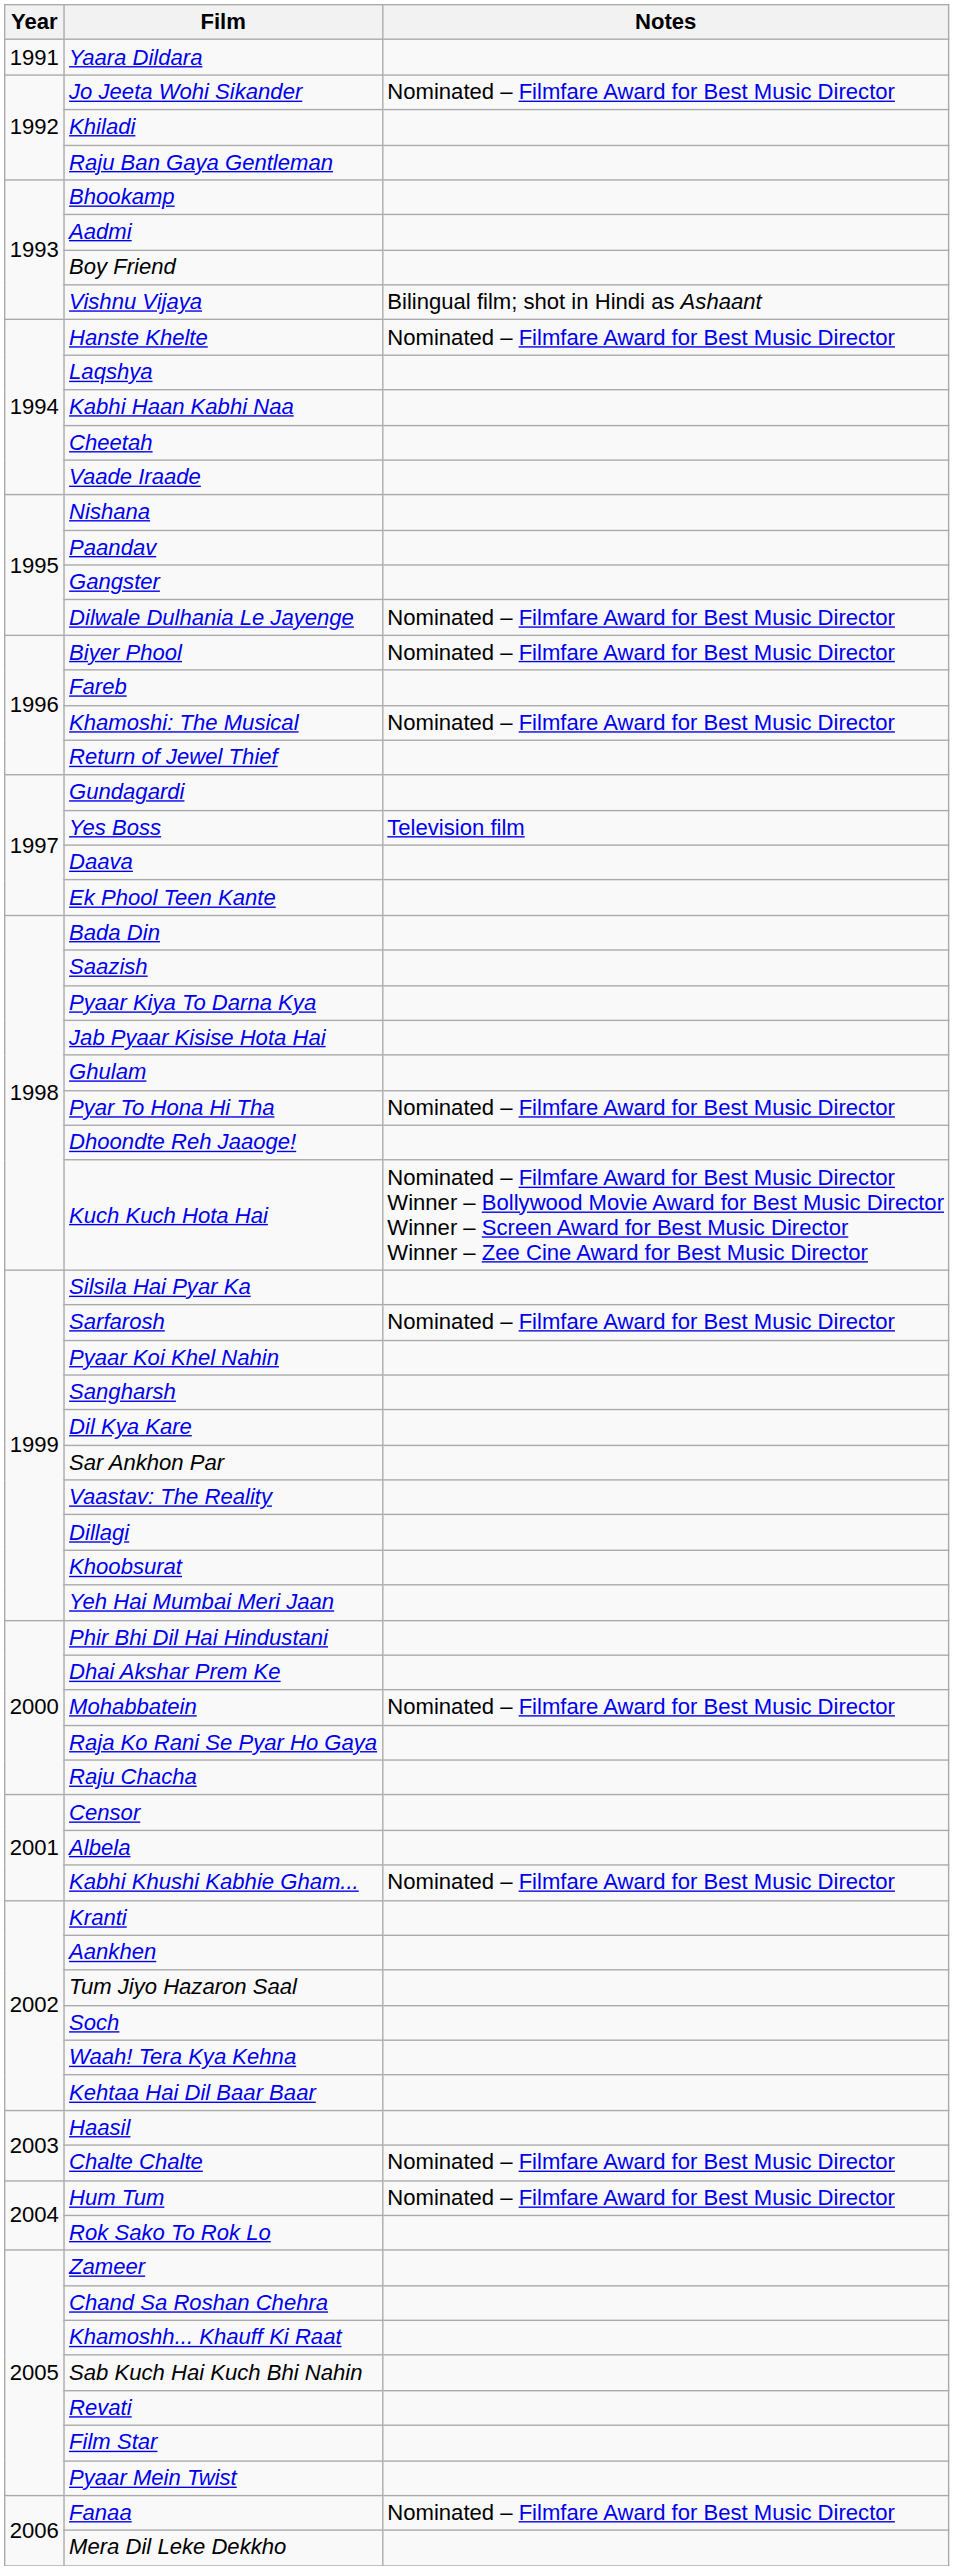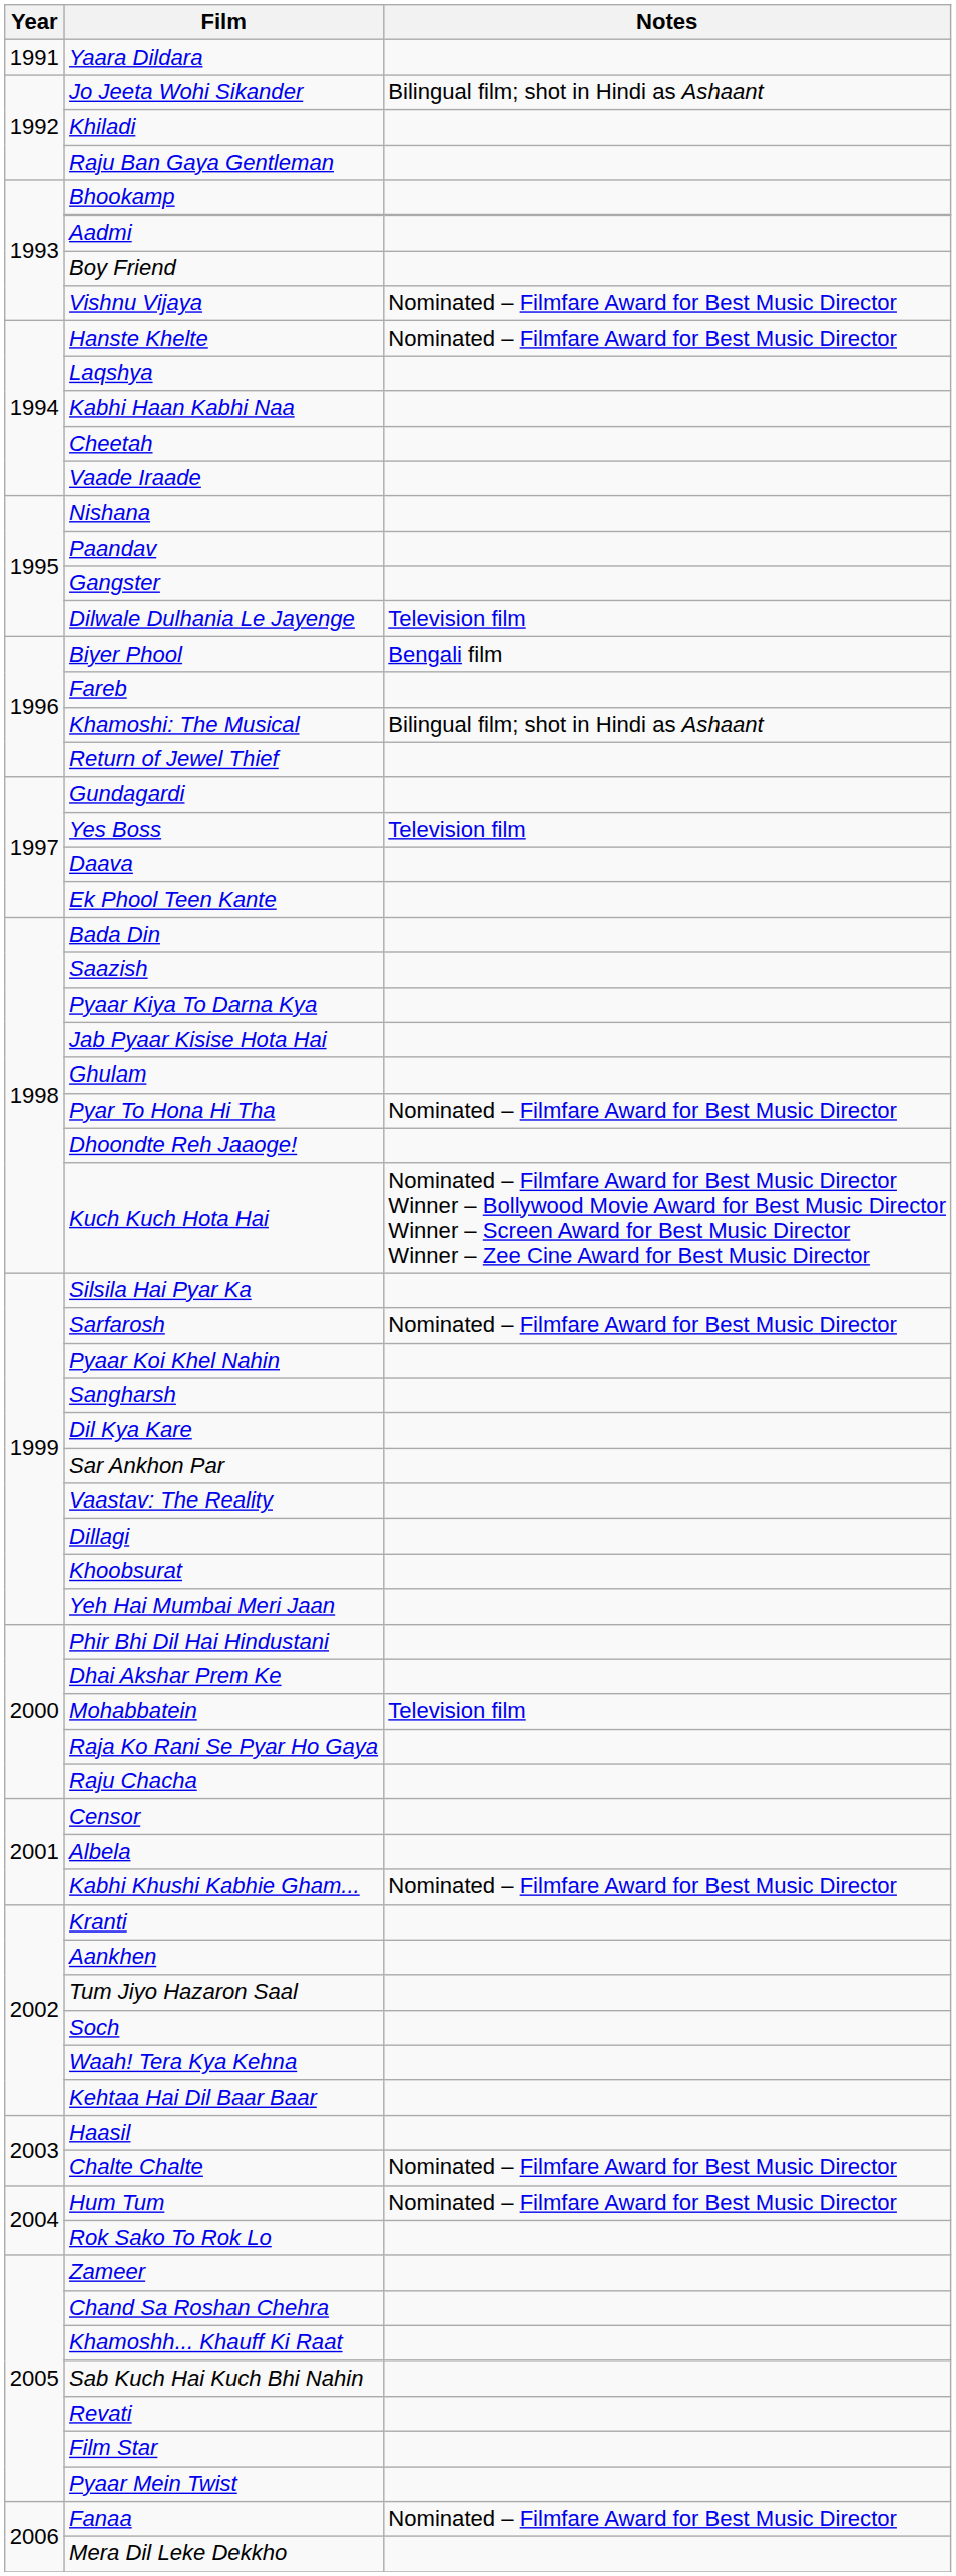 <table class="wikitable">
 <tr>
 <th>Year</th>
 <th>Film</th>
 <th>Notes</th>
 </tr>
 <tr>
 <td>1991</td>
 <td><em><a href='#'>Yaara Dildara</a></em></td>
 <td></td>
 </tr>
 <tr>
 <td rowspan="3">1992</td>
 <td><em><a href='#'>Jo Jeeta Wohi Sikander</a></em></td>
-<td>Nominated – <a href='#'>Filmfare Award for Best Music Director</a></td>
+<td>Bilingual film; shot in Hindi as <em>Ashaant</em></td>
 </tr>
 <tr>
 <td><em><a href='#'>Khiladi</a></em></td>
 <td></td>
 </tr>
 <tr>
 <td><em><a href='#'>Raju Ban Gaya Gentleman</a></em></td>
 <td></td>
 </tr>
 <tr>
 <td rowspan="4">1993</td>
 <td><em><a href='#'>Bhookamp</a></em></td>
 <td></td>
 </tr>
 <tr>
 <td><em><a href='#'>Aadmi</a></em></td>
 <td></td>
 </tr>
 <tr>
 <td><em>Boy Friend</em></td>
 <td></td>
 </tr>
 <tr>
 <td><em><a href='#'>Vishnu Vijaya</a></em></td>
-<td>Bilingual film; shot in Hindi as <em>Ashaant</em></td>
+<td>Nominated – <a href='#'>Filmfare Award for Best Music Director</a></td>
 </tr>
 <tr>
 <td rowspan="5">1994</td>
 <td><em><a href='#'>Hanste Khelte</a></em></td>
 <td>Nominated – <a href='#'>Filmfare Award for Best Music Director</a></td>
 </tr>
 <tr>
 <td><em><a href='#'>Laqshya</a></em></td>
 <td></td>
 </tr>
 <tr>
 <td><em><a href='#'>Kabhi Haan Kabhi Naa</a></em></td>
 <td></td>
 </tr>
 <tr>
 <td><em><a href='#'>Cheetah</a></em></td>
 <td></td>
 </tr>
 <tr>
 <td><em><a href='#'>Vaade Iraade</a></em></td>
 <td></td>
 </tr>
 <tr>
 <td rowspan="4">1995</td>
 <td><em><a href='#'>Nishana</a></em></td>
 <td></td>
 </tr>
 <tr>
 <td><em><a href='#'>Paandav</a></em></td>
 <td></td>
 </tr>
 <tr>
 <td><em><a href='#'>Gangster</a></em></td>
 <td></td>
 </tr>
 <tr>
 <td><em><a href='#'>Dilwale Dulhania Le Jayenge</a></em></td>
-<td>Nominated – <a href='#'>Filmfare Award for Best Music Director</a></td>
+<td><a href='#'>Television film</a></td>
 </tr>
 <tr>
 <td rowspan="4">1996</td>
 <td><em><a href='#'>Biyer Phool</a></em></td>
-<td>Nominated – <a href='#'>Filmfare Award for Best Music Director</a></td>
+<td><a href='#'>Bengali</a> film</td>
 </tr>
 <tr>
 <td><em><a href='#'>Fareb</a></em></td>
 <td></td>
 </tr>
 <tr>
 <td><em><a href='#'>Khamoshi: The Musical</a></em></td>
-<td>Nominated – <a href='#'>Filmfare Award for Best Music Director</a></td>
+<td>Bilingual film; shot in Hindi as <em>Ashaant</em></td>
 </tr>
 <tr>
 <td><em><a href='#'>Return of Jewel Thief</a></em></td>
 <td></td>
 </tr>
 <tr>
 <td rowspan="4">1997</td>
 <td><em><a href='#'>Gundagardi</a></em></td>
 <td></td>
 </tr>
 <tr>
 <td><em><a href='#'>Yes Boss</a></em></td>
 <td><a href='#'>Television film</a></td>
 </tr>
 <tr>
 <td><em><a href='#'>Daava</a></em></td>
 <td></td>
 </tr>
 <tr>
 <td><em><a href='#'>Ek Phool Teen Kante</a></em></td>
 <td></td>
 </tr>
 <tr>
 <td rowspan="8">1998</td>
 <td><em><a href='#'>Bada Din</a></em></td>
 <td></td>
 </tr>
 <tr>
 <td><em><a href='#'>Saazish</a></em></td>
 <td></td>
 </tr>
 <tr>
 <td><em><a href='#'>Pyaar Kiya To Darna Kya</a></em></td>
 <td></td>
 </tr>
 <tr>
 <td><em><a href='#'>Jab Pyaar Kisise Hota Hai</a></em></td>
 <td></td>
 </tr>
 <tr>
 <td><em><a href='#'>Ghulam</a></em></td>
 <td></td>
 </tr>
 <tr>
 <td><em><a href='#'>Pyar To Hona Hi Tha</a></em></td>
 <td>Nominated – <a href='#'>Filmfare Award for Best Music Director</a></td>
 </tr>
 <tr>
 <td><em><a href='#'>Dhoondte Reh Jaaoge!</a></em></td>
 <td></td>
 </tr>
 <tr>
 <td><em><a href='#'>Kuch Kuch Hota Hai</a></em></td>
 <td>Nominated – <a href='#'>Filmfare Award for Best Music Director</a><br>Winner – <a href='#'>Bollywood Movie Award for Best Music Director</a><br>Winner – <a href='#'>Screen Award for Best Music Director</a><br>Winner – <a href='#'>Zee Cine Award for Best Music Director</a></td>
 </tr>
 <tr>
 <td rowspan="10">1999</td>
 <td><em><a href='#'>Silsila Hai Pyar Ka</a></em></td>
 <td></td>
 </tr>
 <tr>
 <td><em><a href='#'>Sarfarosh</a></em></td>
 <td>Nominated – <a href='#'>Filmfare Award for Best Music Director</a></td>
 </tr>
 <tr>
 <td><em><a href='#'>Pyaar Koi Khel Nahin</a></em></td>
 <td></td>
 </tr>
 <tr>
 <td><em><a href='#'>Sangharsh</a></em></td>
 <td></td>
 </tr>
 <tr>
 <td><em><a href='#'>Dil Kya Kare</a></em></td>
 <td></td>
 </tr>
 <tr>
 <td><em>Sar Ankhon Par</em></td>
 <td></td>
 </tr>
 <tr>
 <td><em><a href='#'>Vaastav: The Reality</a></em></td>
 <td></td>
 </tr>
 <tr>
 <td><em><a href='#'>Dillagi</a></em></td>
 <td></td>
 </tr>
 <tr>
 <td><em><a href='#'>Khoobsurat</a></em></td>
 <td></td>
 </tr>
 <tr>
 <td><em><a href='#'>Yeh Hai Mumbai Meri Jaan</a></em></td>
 <td></td>
 </tr>
 <tr>
 <td rowspan="5">2000</td>
 <td><em><a href='#'>Phir Bhi Dil Hai Hindustani</a></em></td>
 <td></td>
 </tr>
 <tr>
 <td><em><a href='#'>Dhai Akshar Prem Ke</a></em></td>
 <td></td>
 </tr>
 <tr>
 <td><em><a href='#'>Mohabbatein</a></em></td>
-<td>Nominated – <a href='#'>Filmfare Award for Best Music Director</a></td>
+<td><a href='#'>Television film</a></td>
 </tr>
 <tr>
 <td><em><a href='#'>Raja Ko Rani Se Pyar Ho Gaya</a></em></td>
 <td></td>
 </tr>
 <tr>
 <td><em><a href='#'>Raju Chacha</a></em></td>
 <td></td>
 </tr>
 <tr>
 <td rowspan="3">2001</td>
 <td><em><a href='#'>Censor</a></em></td>
 <td></td>
 </tr>
 <tr>
 <td><em><a href='#'>Albela</a></em></td>
 <td></td>
 </tr>
 <tr>
 <td><em><a href='#'>Kabhi Khushi Kabhie Gham...</a></em></td>
 <td>Nominated – <a href='#'>Filmfare Award for Best Music Director</a></td>
 </tr>
 <tr>
 <td rowspan="6">2002</td>
 <td><em><a href='#'>Kranti</a></em></td>
 <td></td>
 </tr>
 <tr>
 <td><em><a href='#'>Aankhen</a></em></td>
 <td></td>
 </tr>
 <tr>
 <td><em>Tum Jiyo Hazaron Saal</em></td>
 <td></td>
 </tr>
 <tr>
 <td><em><a href='#'>Soch</a></em></td>
 <td></td>
 </tr>
 <tr>
 <td><em><a href='#'>Waah! Tera Kya Kehna</a></em></td>
 <td></td>
 </tr>
 <tr>
 <td><em><a href='#'>Kehtaa Hai Dil Baar Baar</a></em></td>
 <td></td>
 </tr>
 <tr>
 <td rowspan="2">2003</td>
 <td><em><a href='#'>Haasil</a></em></td>
 <td></td>
 </tr>
 <tr>
 <td><em><a href='#'>Chalte Chalte</a></em></td>
 <td>Nominated – <a href='#'>Filmfare Award for Best Music Director</a></td>
 </tr>
 <tr>
 <td rowspan="2">2004</td>
 <td><em><a href='#'>Hum Tum</a></em></td>
 <td>Nominated – <a href='#'>Filmfare Award for Best Music Director</a></td>
 </tr>
 <tr>
 <td><em><a href='#'>Rok Sako To Rok Lo</a></em></td>
 <td></td>
 </tr>
 <tr>
 <td rowspan="7">2005</td>
 <td><em><a href='#'>Zameer</a></em></td>
 <td></td>
 </tr>
 <tr>
 <td><em><a href='#'>Chand Sa Roshan Chehra</a></em></td>
 <td></td>
 </tr>
 <tr>
 <td><em><a href='#'>Khamoshh... Khauff Ki Raat</a></em></td>
 <td></td>
 </tr>
 <tr>
 <td><em>Sab Kuch Hai Kuch Bhi Nahin</em></td>
 <td></td>
 </tr>
 <tr>
 <td><em><a href='#'>Revati</a></em></td>
 <td></td>
 </tr>
 <tr>
 <td><em><a href='#'>Film Star</a></em></td>
 <td></td>
 </tr>
 <tr>
 <td><em><a href='#'>Pyaar Mein Twist</a></em></td>
 <td></td>
 </tr>
 <tr>
 <td rowspan="2">2006</td>
 <td><em><a href='#'>Fanaa</a></em></td>
 <td>Nominated – <a href='#'>Filmfare Award for Best Music Director</a></td>
 </tr>
 <tr>
 <td><em>Mera Dil Leke Dekkho</em></td>
 <td></td>
 </tr>
 </table>
